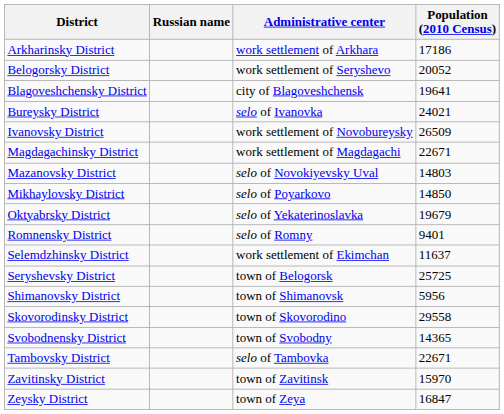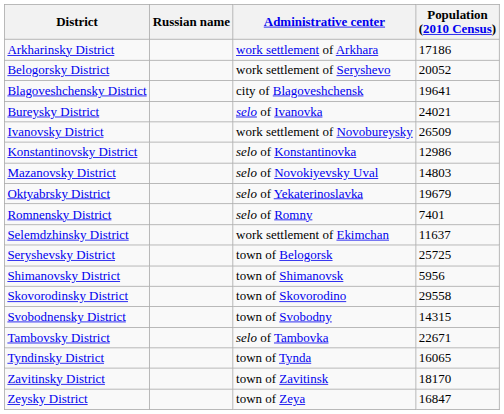 <table class="wikitable sortable">
 <tr>
 <th>District</th>
 <th>Russian name</th>
 <th><a href='#'>Administrative center</a></th>
 <th>Population<br>(<a href='#'>2010 Census</a>)</th>
 </tr>
 <tr>
 <td><a href='#'>Arkharinsky District</a></td>
 <td></td>
 <td><a href='#'>work settlement</a> of <a href='#'>Arkhara</a></td>
 <td>17186</td>
 </tr>
 <tr>
 <td><a href='#'>Belogorsky District</a></td>
 <td></td>
 <td>work settlement of <a href='#'>Seryshevo</a></td>
 <td>20052</td>
 </tr>
 <tr>
 <td><a href='#'>Blagoveshchensky District</a></td>
 <td></td>
 <td>city of <a href='#'>Blagoveshchensk</a></td>
 <td>19641</td>
 </tr>
 <tr>
 <td><a href='#'>Bureysky District</a></td>
 <td></td>
 <td><em><a href='#'>selo</a></em> of <a href='#'>Ivanovka</a></td>
 <td>24021</td>
 </tr>
 <tr>
 <td><a href='#'>Ivanovsky District</a></td>
 <td></td>
 <td>work settlement of <a href='#'>Novobureysky</a></td>
 <td>26509</td>
 </tr>
 <tr>
-<td><a href='#'>Magdagachinsky District</a></td>
+<td><a href='#'>Konstantinovsky District</a></td>
 <td></td>
-<td>work settlement of <a href='#'>Magdagachi</a></td>
-<td>22671</td>
+<td><em>selo</em> of <a href='#'>Konstantinovka</a></td>
+<td>12986</td>
 </tr>
 <tr>
 <td><a href='#'>Mazanovsky District</a></td>
 <td></td>
 <td><em>selo</em> of <a href='#'>Novokiyevsky Uval</a></td>
 <td>14803</td>
-</tr>
-<tr>
-<td><a href='#'>Mikhaylovsky District</a></td>
-<td></td>
-<td><em>selo</em> of <a href='#'>Poyarkovo</a></td>
-<td>14850</td>
 </tr>
 <tr>
 <td><a href='#'>Oktyabrsky District</a></td>
 <td></td>
 <td><em>selo</em> of <a href='#'>Yekaterinoslavka</a></td>
 <td>19679</td>
 </tr>
 <tr>
 <td><a href='#'>Romnensky District</a></td>
 <td></td>
 <td><em>selo</em> of <a href='#'>Romny</a></td>
-<td>9401</td>
+<td>7401</td>
 </tr>
 <tr>
 <td><a href='#'>Selemdzhinsky District</a></td>
 <td></td>
 <td>work settlement of <a href='#'>Ekimchan</a></td>
 <td>11637</td>
 </tr>
 <tr>
 <td><a href='#'>Seryshevsky District</a></td>
 <td></td>
 <td>town of <a href='#'>Belogorsk</a></td>
 <td>25725</td>
 </tr>
 <tr>
 <td><a href='#'>Shimanovsky District</a></td>
 <td></td>
 <td>town of <a href='#'>Shimanovsk</a></td>
 <td>5956</td>
 </tr>
 <tr>
 <td><a href='#'>Skovorodinsky District</a></td>
 <td></td>
 <td>town of <a href='#'>Skovorodino</a></td>
 <td>29558</td>
 </tr>
 <tr>
 <td><a href='#'>Svobodnensky District</a></td>
 <td></td>
 <td>town of <a href='#'>Svobodny</a></td>
-<td>14365</td>
+<td>14315</td>
 </tr>
 <tr>
 <td><a href='#'>Tambovsky District</a></td>
 <td></td>
 <td><em>selo</em> of <a href='#'>Tambovka</a></td>
 <td>22671</td>
 </tr>
 <tr>
+<td><a href='#'>Tyndinsky District</a></td>
+<td></td>
+<td>town of <a href='#'>Tynda</a></td>
+<td>16065</td>
+</tr>
+<tr>
 <td><a href='#'>Zavitinsky District</a></td>
 <td></td>
 <td>town of <a href='#'>Zavitinsk</a></td>
-<td>15970</td>
+<td>18170</td>
 </tr>
 <tr>
 <td><a href='#'>Zeysky District</a></td>
 <td></td>
 <td>town of <a href='#'>Zeya</a></td>
 <td>16847</td>
 </tr>
 </table>
